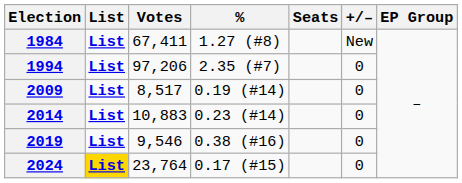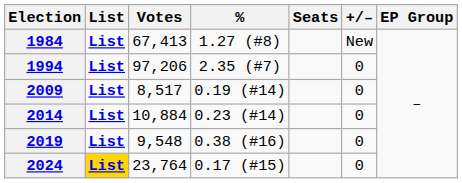 <table class="wikitable" style="text-align: center;">
 <tr>
 <th>Election</th>
 <th>List</th>
 <th>Votes</th>
 <th>%</th>
 <th>Seats</th>
 <th>+/–</th>
 <th>EP Group</th>
 </tr>
 <tr>
 <th><a href='#'>1984</a></th>
 <td><a href='#'><strong>List</strong></a></td>
-<td>67,411</td>
+<td>67,413</td>
 <td>1.27 (#8)</td>
 <td></td>
 <td>New</td>
 <td rowspan="6">–</td>
 </tr>
 <tr>
 <th><a href='#'>1994</a></th>
 <td><a href='#'><strong>List</strong></a></td>
 <td>97,206</td>
 <td>2.35 (#7)</td>
 <td></td>
 <td> 0</td>
 </tr>
 <tr>
 <th><a href='#'>2009</a></th>
 <td><a href='#'><strong>List</strong></a></td>
 <td>8,517</td>
 <td>0.19 (#14)</td>
 <td></td>
 <td> 0</td>
 </tr>
 <tr>
 <th><a href='#'>2014</a></th>
 <td><a href='#'><strong>List</strong></a></td>
-<td>10,883</td>
+<td>10,884</td>
 <td>0.23 (#14)</td>
 <td></td>
 <td> 0</td>
 </tr>
 <tr>
 <th><a href='#'>2019</a></th>
 <td><a href='#'><strong>List</strong></a></td>
-<td>9,546</td>
+<td>9,548</td>
 <td>0.38 (#16)</td>
 <td></td>
 <td> 0</td>
 </tr>
 <tr>
 <th><a href='#'>2024</a></th>
 <td style="background: gold;"><a href='#'><strong>List</strong></a></td>
 <td>23,764</td>
 <td>0.17 (#15)</td>
 <td></td>
 <td> 0</td>
 </tr>
 </table>
